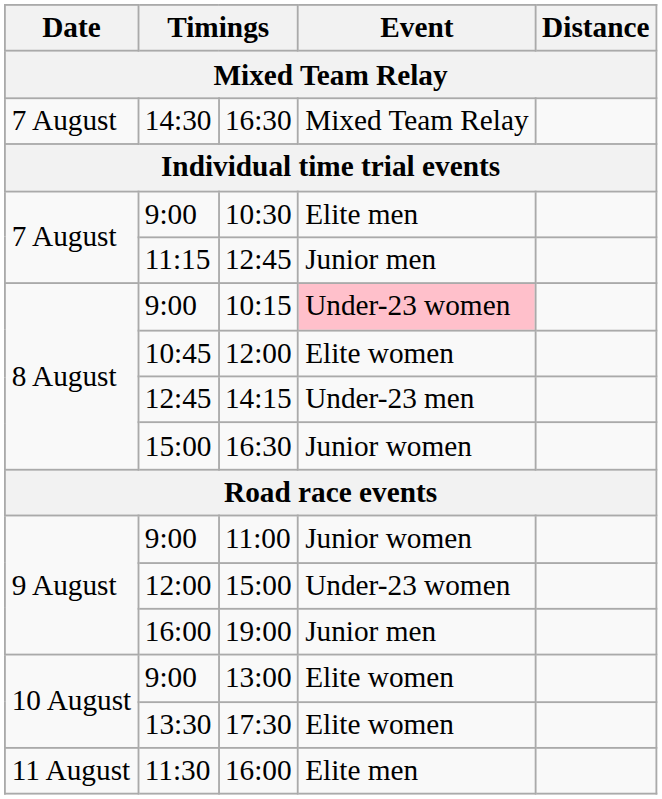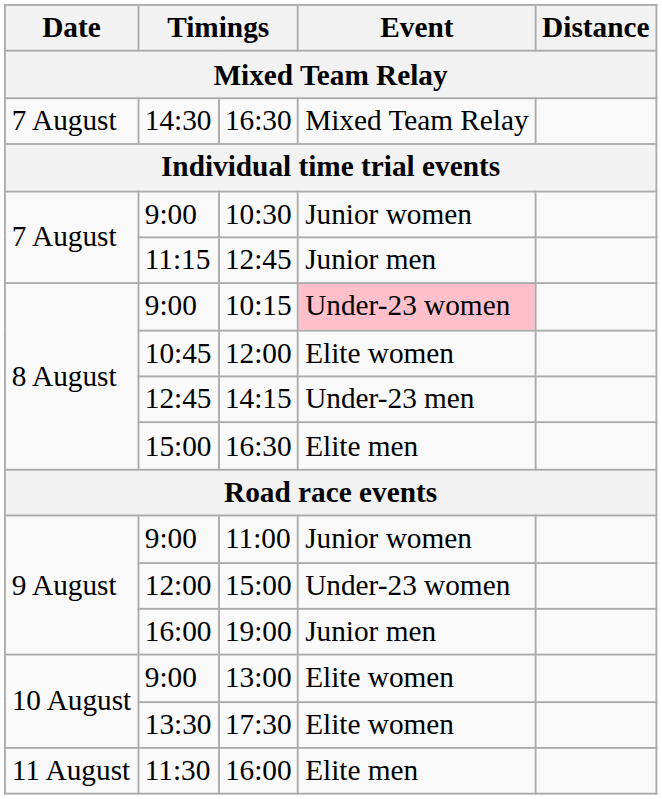 <table class="wikitable">
 <tr>
 <th>Date</th>
 <th colspan=2>Timings</th>
 <th>Event</th>
 <th>Distance</th>
 </tr>
 <tr>
 <th colspan=5>Mixed Team Relay</th>
 </tr>
 <tr>
 <td>7 August</td>
 <td>14:30</td>
 <td>16:30</td>
 <td>Mixed Team Relay</td>
 <td></td>
 </tr>
 <tr>
 <th colspan=5>Individual time trial events</th>
 </tr>
 <tr>
 <td rowspan=2>7 August</td>
 <td>9:00</td>
 <td>10:30</td>
-<td>Elite men</td>
+<td>Junior women</td>
 <td></td>
 </tr>
 <tr>
 <td>11:15</td>
 <td>12:45</td>
 <td>Junior men</td>
 <td></td>
 </tr>
 <tr>
 <td rowspan=4>8 August</td>
 <td>9:00</td>
 <td>10:15</td>
 <td style="background: pink;">Under-23 women</td>
 <td></td>
 </tr>
 <tr>
 <td>10:45</td>
 <td>12:00</td>
 <td>Elite women</td>
 <td></td>
 </tr>
 <tr>
 <td>12:45</td>
 <td>14:15</td>
 <td>Under-23 men</td>
 <td></td>
 </tr>
 <tr>
 <td>15:00</td>
 <td>16:30</td>
-<td>Junior women</td>
+<td>Elite men</td>
 <td></td>
 </tr>
 <tr>
 <th colspan=5>Road race events</th>
 </tr>
 <tr>
 <td rowspan=3>9 August</td>
 <td>9:00</td>
 <td>11:00</td>
 <td>Junior women</td>
 <td></td>
 </tr>
 <tr>
 <td>12:00</td>
 <td>15:00</td>
 <td>Under-23 women</td>
 <td></td>
 </tr>
 <tr>
 <td>16:00</td>
 <td>19:00</td>
 <td>Junior men</td>
 <td></td>
 </tr>
 <tr>
 <td rowspan=2>10 August</td>
 <td>9:00</td>
 <td>13:00</td>
 <td>Elite women</td>
 <td></td>
 </tr>
 <tr>
 <td>13:30</td>
 <td>17:30</td>
 <td>Elite women</td>
 <td></td>
 </tr>
 <tr>
 <td>11 August</td>
 <td>11:30</td>
 <td>16:00</td>
 <td>Elite men</td>
 <td></td>
 </tr>
 </table>
